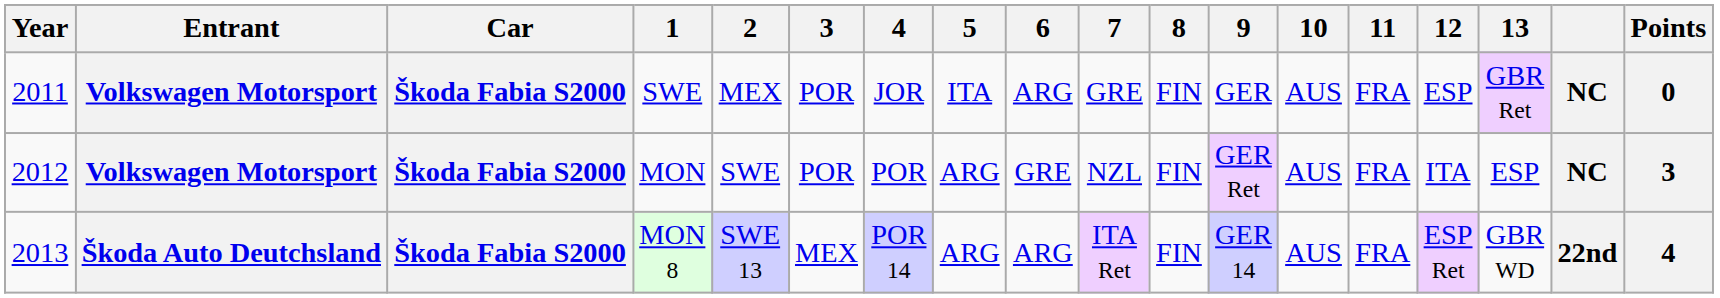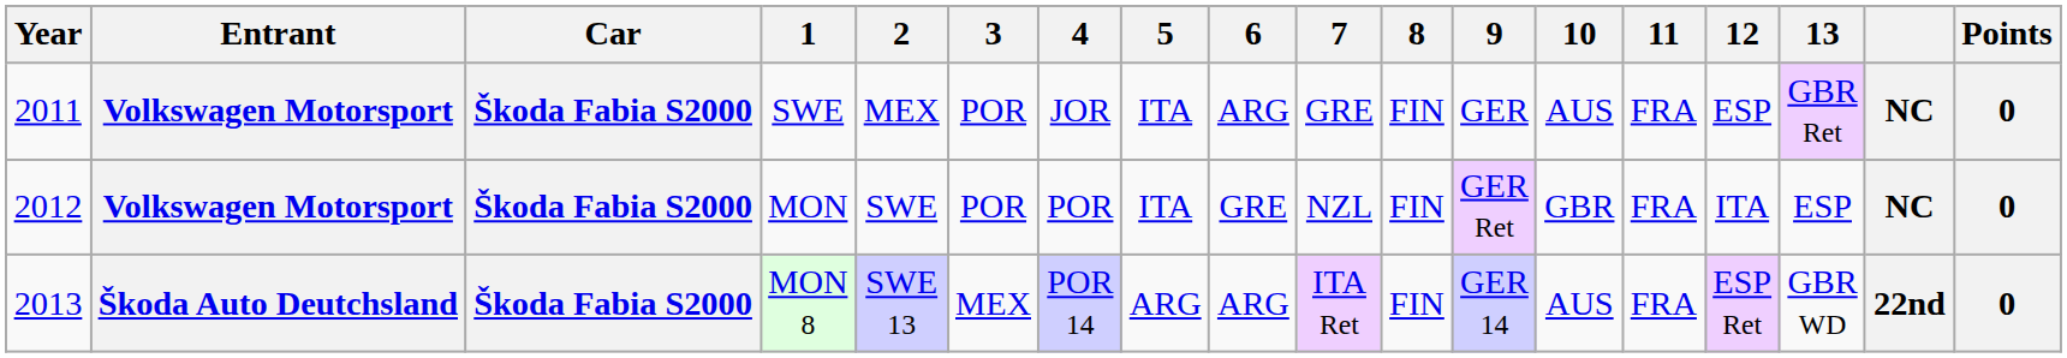 <table class="wikitable" style="text-align:center; font-size:90%">
 <tr>
 <th>Year</th>
 <th>Entrant</th>
 <th>Car</th>
 <th>1</th>
 <th>2</th>
 <th>3</th>
 <th>4</th>
 <th>5</th>
 <th>6</th>
 <th>7</th>
 <th>8</th>
 <th>9</th>
 <th>10</th>
 <th>11</th>
 <th>12</th>
 <th>13</th>
 <th></th>
 <th>Points</th>
 </tr>
 <tr>
 <td><a href='#'>2011</a></td>
 <th><a href='#'>Volkswagen Motorsport</a></th>
 <th><a href='#'>Škoda Fabia S2000</a></th>
 <td><a href='#'>SWE</a></td>
 <td><a href='#'>MEX</a></td>
 <td><a href='#'>POR</a></td>
 <td><a href='#'>JOR</a></td>
 <td><a href='#'>ITA</a></td>
 <td><a href='#'>ARG</a></td>
 <td><a href='#'>GRE</a></td>
 <td><a href='#'>FIN</a></td>
 <td><a href='#'>GER</a></td>
 <td><a href='#'>AUS</a></td>
 <td><a href='#'>FRA</a></td>
 <td><a href='#'>ESP</a></td>
 <td style="background:#EFCFFF;"><a href='#'>GBR</a><br><small>Ret</small></td>
 <th>NC</th>
 <th>0</th>
 </tr>
 <tr>
 <td><a href='#'>2012</a></td>
 <th><a href='#'>Volkswagen Motorsport</a></th>
 <th><a href='#'>Škoda Fabia S2000</a></th>
 <td><a href='#'>MON</a></td>
 <td><a href='#'>SWE</a></td>
 <td><a href='#'>POR</a></td>
 <td><a href='#'>POR</a></td>
-<td><a href='#'>ARG</a></td>
+<td><a href='#'>ITA</a></td>
 <td><a href='#'>GRE</a></td>
 <td><a href='#'>NZL</a></td>
 <td><a href='#'>FIN</a></td>
 <td style="background:#efcfff;"><a href='#'>GER</a><br><small>Ret</small></td>
-<td><a href='#'>AUS</a></td>
+<td><a href='#'>GBR</a></td>
 <td><a href='#'>FRA</a></td>
 <td><a href='#'>ITA</a></td>
 <td><a href='#'>ESP</a></td>
 <th>NC</th>
-<th>3</th>
+<th>0</th>
 </tr>
 <tr>
 <td><a href='#'>2013</a></td>
 <th><a href='#'>Škoda Auto Deutchsland</a></th>
 <th><a href='#'>Škoda Fabia S2000</a></th>
 <td style="background:#DFFFDF;"><a href='#'>MON</a><br><small>8</small></td>
 <td style="background:#CFCFFF;"><a href='#'>SWE</a><br><small>13</small></td>
 <td><a href='#'>MEX</a></td>
 <td style="background:#CFCFFF;"><a href='#'>POR</a><br><small>14</small></td>
 <td><a href='#'>ARG</a></td>
 <td><a href='#'>ARG</a></td>
 <td style="background:#efcfff;"><a href='#'>ITA</a><br><small>Ret</small></td>
 <td><a href='#'>FIN</a></td>
 <td style="background:#CFCFFF;"><a href='#'>GER</a><br><small>14</small></td>
 <td><a href='#'>AUS</a></td>
 <td><a href='#'>FRA</a></td>
 <td style="background:#efcfff;"><a href='#'>ESP</a><br><small>Ret</small></td>
 <td><a href='#'>GBR</a><br><small>WD</small></td>
 <th>22nd</th>
-<th>4</th>
+<th>0</th>
 </tr>
 </table>
